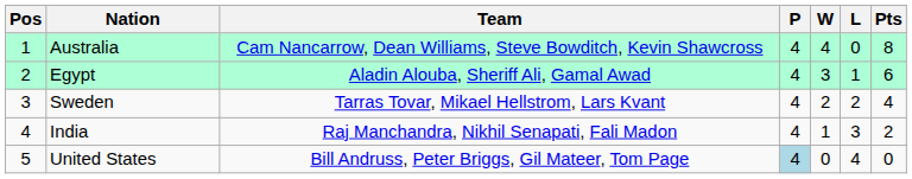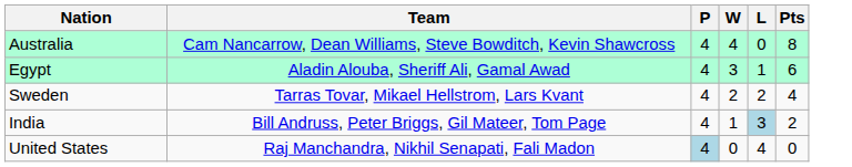 <table class="wikitable" style="font-size: 100%">
 <tr>
-<th width=20>Pos</th>
 <th width=150>Nation</th>
 <th width=500>Team</th>
 <th width=20>P</th>
 <th width=20>W</th>
 <th width=20>L</th>
 <th width=20>Pts</th>
 </tr>
 <tr align=center style="background: #ADFFD6;">
-<td>1</td>
 <td align="left"> Australia</td>
 <td><a href='#'>Cam Nancarrow</a>, <a href='#'>Dean Williams</a>, <a href='#'>Steve Bowditch</a>, <a href='#'>Kevin Shawcross</a></td>
 <td>4</td>
 <td>4</td>
 <td>0</td>
 <td>8</td>
 </tr>
 <tr align=center style="background: #ADFFD6;">
-<td>2</td>
 <td align="left"> Egypt</td>
 <td><a href='#'>Aladin Alouba</a>, <a href='#'>Sheriff Ali</a>, <a href='#'>Gamal Awad</a></td>
 <td>4</td>
 <td>3</td>
 <td>1</td>
 <td>6</td>
 </tr>
 <tr align=center>
-<td>3</td>
 <td align="left"> Sweden</td>
 <td><a href='#'>Tarras Tovar</a>, <a href='#'>Mikael Hellstrom</a>, <a href='#'>Lars Kvant</a></td>
 <td>4</td>
 <td>2</td>
 <td>2</td>
 <td>4</td>
 </tr>
 <tr align=center>
-<td>4</td>
 <td align="left"> India</td>
-<td><a href='#'>Raj Manchandra</a>, <a href='#'>Nikhil Senapati</a>, <a href='#'>Fali Madon</a></td>
+<td><a href='#'>Bill Andruss</a>, <a href='#'>Peter Briggs</a>, <a href='#'>Gil Mateer</a>, <a href='#'>Tom Page</a></td>
 <td>4</td>
 <td>1</td>
-<td>3</td>
+<td style="background: lightblue;">3</td>
 <td>2</td>
 </tr>
 <tr align=center>
-<td>5</td>
 <td align="left"> United States</td>
-<td><a href='#'>Bill Andruss</a>, <a href='#'>Peter Briggs</a>, <a href='#'>Gil Mateer</a>, <a href='#'>Tom Page</a></td>
+<td><a href='#'>Raj Manchandra</a>, <a href='#'>Nikhil Senapati</a>, <a href='#'>Fali Madon</a></td>
 <td style="background: lightblue;">4</td>
 <td>0</td>
 <td>4</td>
 <td>0</td>
 </tr>
 </table>
